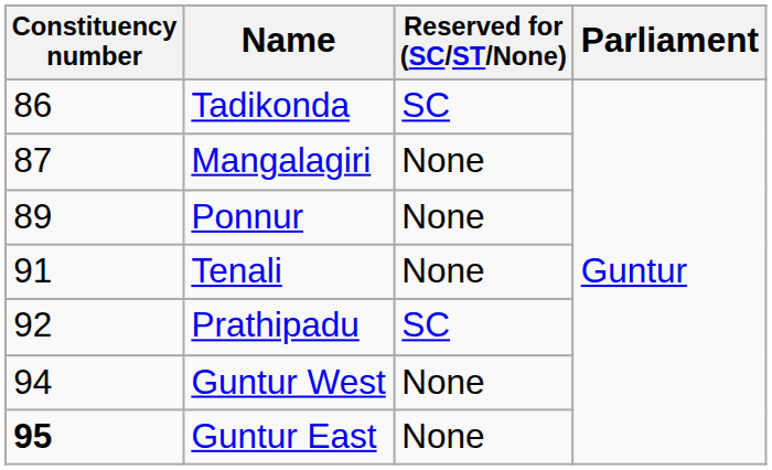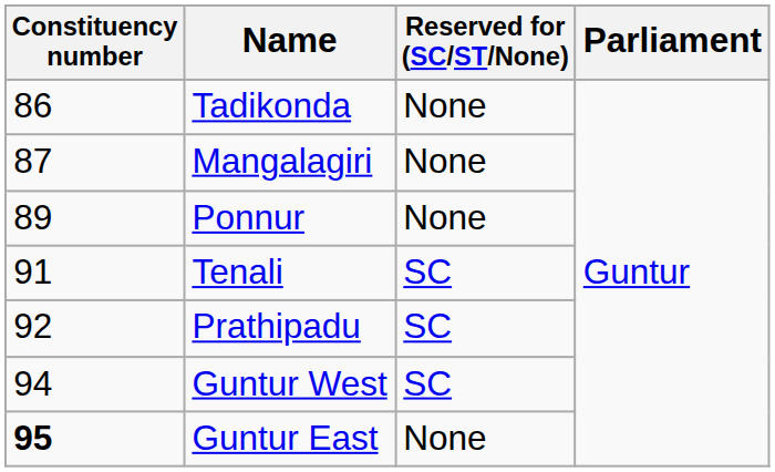 <table class="wikitable sortable">
 <tr>
 <th width="50px" style="font-size:75%">Constituency number</th>
 <th>Name</th>
 <th style="font-size:75%">Reserved for<br>(<a href='#'>SC</a>/<a href='#'>ST</a>/None)</th>
 <th>Parliament</th>
 </tr>
 <tr>
 <td>86</td>
 <td><a href='#'>Tadikonda</a></td>
-<td><a href='#'>SC</a></td>
+<td>None</td>
 <td rowspan="7"><a href='#'>Guntur</a></td>
 </tr>
 <tr>
 <td>87</td>
 <td><a href='#'>Mangalagiri</a></td>
 <td>None</td>
 </tr>
 <tr>
 <td>89</td>
 <td><a href='#'>Ponnur</a></td>
 <td>None</td>
 </tr>
 <tr>
 <td>91</td>
 <td><a href='#'>Tenali</a></td>
-<td>None</td>
+<td><a href='#'>SC</a></td>
 </tr>
 <tr>
 <td>92</td>
 <td><a href='#'>Prathipadu</a></td>
 <td><a href='#'>SC</a></td>
 </tr>
 <tr>
 <td>94</td>
 <td><a href='#'>Guntur West</a></td>
-<td>None</td>
+<td><a href='#'>SC</a></td>
 </tr>
 <tr>
 <td><strong>95</strong></td>
 <td><a href='#'>Guntur East</a></td>
 <td>None</td>
 </tr>
 </table>
